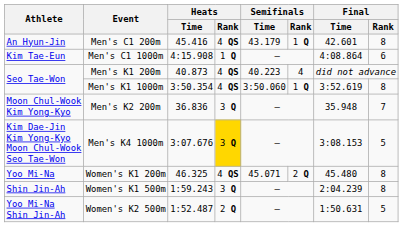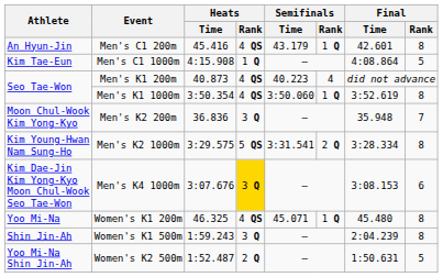 <table class=wikitable style="font-size:90%; text-align:center;">
 <tr>
 <th rowspan="2">Athlete</th>
 <th rowspan="2">Event</th>
 <th colspan="2">Heats</th>
 <th colspan="2">Semifinals</th>
 <th colspan="2">Final</th>
 </tr>
 <tr>
 <th>Time</th>
 <th>Rank</th>
 <th>Time</th>
 <th>Rank</th>
 <th>Time</th>
 <th>Rank</th>
 </tr>
 <tr>
 <td align=left><a href='#'>An Hyun-Jin</a></td>
 <td>Men's C1 200m</td>
 <td>45.416</td>
 <td>4 <strong>QS</strong></td>
 <td>43.179</td>
 <td>1 <strong>Q</strong></td>
 <td>42.601</td>
 <td>8</td>
 </tr>
 <tr>
 <td align=left><a href='#'>Kim Tae-Eun</a></td>
 <td>Men's C1 1000m</td>
 <td>4:15.908</td>
 <td>1 <strong>Q</strong></td>
 <td colspan=2>–</td>
 <td>4:08.864</td>
-<td>6</td>
+<td>5</td>
 </tr>
 <tr>
 <td rowspan=2 align=left><a href='#'>Seo Tae-Won</a></td>
 <td>Men's K1 200m</td>
 <td>40.873</td>
 <td>4 <strong>QS</strong></td>
 <td>40.223</td>
 <td>4</td>
 <td colspan=2><em>did not advance</em></td>
 </tr>
 <tr>
 <td>Men's K1 1000m</td>
 <td>3:50.354</td>
 <td>4 <strong>QS</strong></td>
 <td>3:50.060</td>
 <td>1 <strong>Q</strong></td>
 <td>3:52.619</td>
 <td>8</td>
 </tr>
 <tr>
 <td align=left><a href='#'>Moon Chul-Wook</a> <br> <a href='#'>Kim Yong-Kyo</a></td>
 <td>Men's K2 200m</td>
 <td>36.836</td>
 <td>3 <strong>Q</strong></td>
 <td colspan=2>–</td>
 <td>35.948</td>
 <td>7</td>
 </tr>
 <tr>
+<td align=left><a href='#'>Kim Young-Hwan</a> <br> <a href='#'>Nam Sung-Ho</a></td>
+<td>Men's K2 1000m</td>
+<td>3:29.575</td>
+<td>5 <strong>QS</strong></td>
+<td>3:31.541</td>
+<td>2 <strong>Q</strong></td>
+<td>3:28.334</td>
+<td>8</td>
+</tr>
+<tr>
 <td align=left><a href='#'>Kim Dae-Jin</a> <br> <a href='#'>Kim Yong-Kyo</a> <br> <a href='#'>Moon Chul-Wook</a> <br> <a href='#'>Seo Tae-Won</a></td>
 <td>Men's K4 1000m</td>
 <td>3:07.676</td>
 <td style="background: gold;">3 <strong>Q</strong></td>
 <td colspan=2>–</td>
 <td>3:08.153</td>
-<td>5</td>
+<td>6</td>
 </tr>
 <tr>
 <td align=left><a href='#'>Yoo Mi-Na</a></td>
 <td>Women's K1 200m</td>
 <td>46.325</td>
 <td>4 <strong>QS</strong></td>
 <td>45.071</td>
-<td>2 <strong>Q</strong></td>
+<td>1 <strong>Q</strong></td>
 <td>45.480</td>
 <td>8</td>
 </tr>
 <tr>
 <td align=left><a href='#'>Shin Jin-Ah</a></td>
 <td>Women's K1 500m</td>
 <td>1:59.243</td>
 <td>3 <strong>Q</strong></td>
 <td colspan=2>–</td>
 <td>2:04.239</td>
 <td>8</td>
 </tr>
 <tr>
 <td align=left><a href='#'>Yoo Mi-Na</a> <br> <a href='#'>Shin Jin-Ah</a></td>
 <td>Women's K2 500m</td>
 <td>1:52.487</td>
 <td>2 <strong>Q</strong></td>
 <td colspan=2>–</td>
 <td>1:50.631</td>
 <td>5</td>
 </tr>
 </table>
